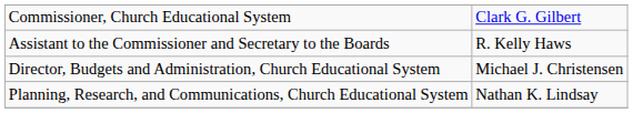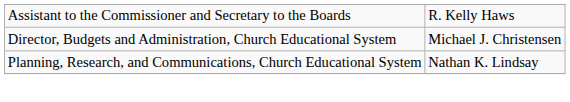 <table class=wikitable>
 <tr>
-</tr>
-<tr>
-<td>Commissioner, Church Educational System</td>
-<td><a href='#'>Clark G. Gilbert</a></td>
 </tr>
 <tr>
 <td>Assistant to the Commissioner and Secretary to the Boards</td>
 <td>R. Kelly Haws</td>
 </tr>
 <tr>
 <td>Director, Budgets and Administration, Church Educational System</td>
 <td>Michael J. Christensen</td>
 </tr>
 <tr>
 <td>Planning, Research, and Communications, Church Educational System</td>
 <td>Nathan K. Lindsay</td>
 </tr>
 <tr>
 </tr>
 </table>
